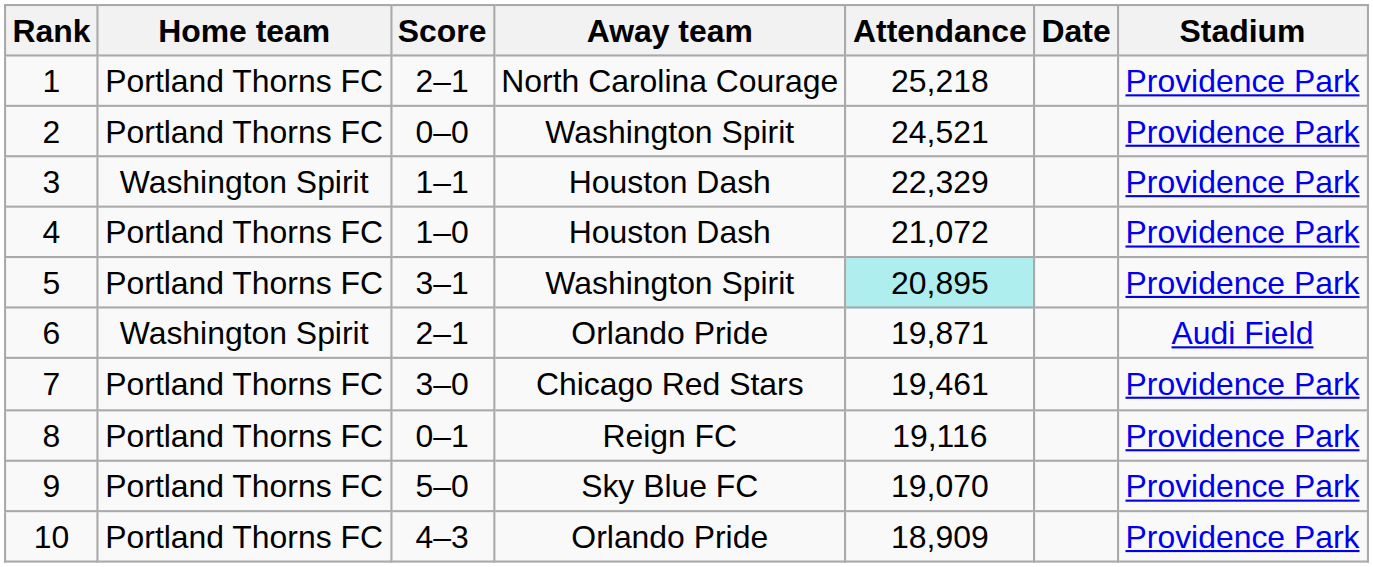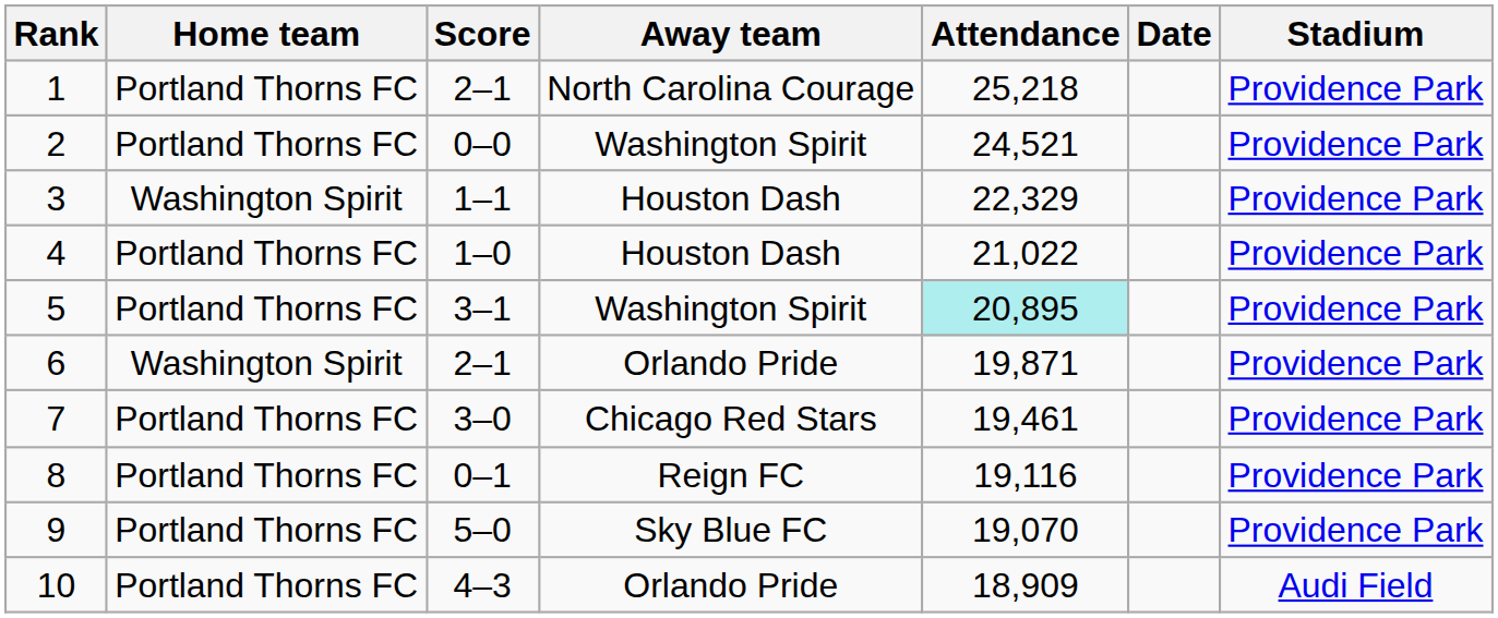 <table class="wikitable sortable" style="font-size: 95%;text-align: center;">
 <tr>
 <th>Rank</th>
 <th>Home team</th>
 <th>Score</th>
 <th>Away team</th>
 <th>Attendance</th>
 <th>Date</th>
 <th>Stadium</th>
 </tr>
 <tr>
 <td>1</td>
 <td>Portland Thorns FC</td>
 <td>2–1</td>
 <td>North Carolina Courage</td>
 <td>25,218</td>
 <td></td>
 <td><a href='#'>Providence Park</a></td>
 </tr>
 <tr>
 <td>2</td>
 <td>Portland Thorns FC</td>
 <td>0–0</td>
 <td>Washington Spirit</td>
 <td>24,521</td>
 <td></td>
 <td><a href='#'>Providence Park</a></td>
 </tr>
 <tr>
 <td>3</td>
 <td>Washington Spirit</td>
 <td>1–1</td>
 <td>Houston Dash</td>
 <td>22,329</td>
 <td></td>
 <td><a href='#'>Providence Park</a></td>
 </tr>
 <tr>
 <td>4</td>
 <td>Portland Thorns FC</td>
 <td>1–0</td>
 <td>Houston Dash</td>
-<td>21,072</td>
+<td>21,022</td>
 <td></td>
 <td><a href='#'>Providence Park</a></td>
 </tr>
 <tr>
 <td>5</td>
 <td>Portland Thorns FC</td>
 <td>3–1</td>
 <td>Washington Spirit</td>
 <td style="background: paleturquoise;">20,895</td>
 <td></td>
 <td><a href='#'>Providence Park</a></td>
 </tr>
 <tr>
 <td>6</td>
 <td>Washington Spirit</td>
 <td>2–1</td>
 <td>Orlando Pride</td>
 <td>19,871</td>
 <td></td>
-<td><a href='#'>Audi Field</a></td>
+<td><a href='#'>Providence Park</a></td>
 </tr>
 <tr>
 <td>7</td>
 <td>Portland Thorns FC</td>
 <td>3–0</td>
 <td>Chicago Red Stars</td>
 <td>19,461</td>
 <td></td>
 <td><a href='#'>Providence Park</a></td>
 </tr>
 <tr>
 <td>8</td>
 <td>Portland Thorns FC</td>
 <td>0–1</td>
 <td>Reign FC</td>
 <td>19,116</td>
 <td></td>
 <td><a href='#'>Providence Park</a></td>
 </tr>
 <tr>
 <td>9</td>
 <td>Portland Thorns FC</td>
 <td>5–0</td>
 <td>Sky Blue FC</td>
 <td>19,070</td>
 <td></td>
 <td><a href='#'>Providence Park</a></td>
 </tr>
 <tr>
 <td>10</td>
 <td>Portland Thorns FC</td>
 <td>4–3</td>
 <td>Orlando Pride</td>
 <td>18,909</td>
 <td></td>
-<td><a href='#'>Providence Park</a></td>
+<td><a href='#'>Audi Field</a></td>
 </tr>
 </table>
